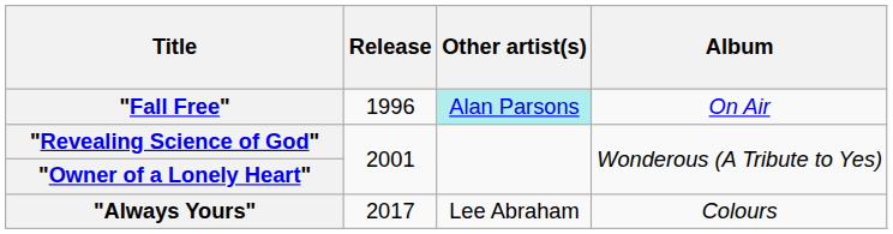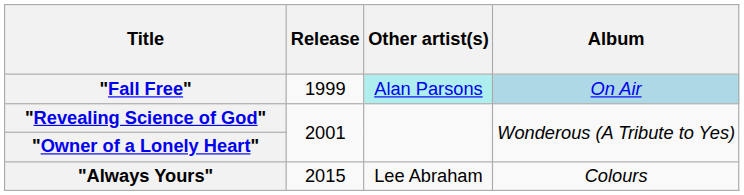 <table class="wikitable plainrowheaders" style="text-align:center;">
 <tr>
 <th scope="col" style="width:15em;"><br>Title<br><br></th>
 <th scope="col">Release</th>
 <th scope="col">Other artist(s)</th>
 <th scope="col">Album</th>
 </tr>
 <tr>
 <th scope="row">"<a href='#'>Fall Free</a>"</th>
-<td>1996</td>
+<td>1999</td>
 <td style="background: paleturquoise;"><a href='#'>Alan Parsons</a></td>
-<td><em><a href='#'>On Air</a></em></td>
+<td style="background: lightblue;"><em><a href='#'>On Air</a></em></td>
 </tr>
 <tr>
 <th scope="row">"<a href='#'>Revealing Science of God</a>"</th>
 <td rowspan="2">2001</td>
 <td rowspan="2"></td>
 <td rowspan="2"><em>Wonderous (A Tribute to Yes)</em></td>
 </tr>
 <tr>
 <th scope="row">"<a href='#'>Owner of a Lonely Heart</a>"</th>
 </tr>
 <tr>
 <th scope="row">"Always Yours"</th>
-<td>2017</td>
+<td>2015</td>
 <td>Lee Abraham</td>
 <td><em>Colours</em></td>
 </tr>
 </table>
